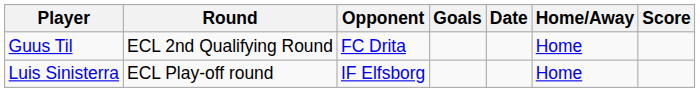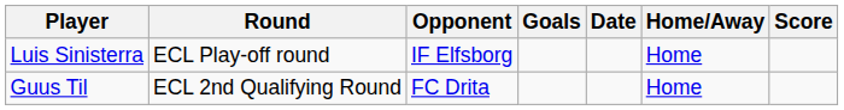 <table class="wikitable" style="text-align: left;">
 <tr>
 <th>Player</th>
 <th>Round</th>
 <th>Opponent</th>
 <th>Goals</th>
 <th>Date</th>
 <th>Home/Away</th>
 <th>Score</th>
 </tr>
 <tr>
+<td> <a href='#'>Luis Sinisterra</a></td>
+<td>ECL Play-off round</td>
+<td> <a href='#'>IF Elfsborg</a></td>
+<td>  </td>
+<td></td>
+<td><a href='#'>Home</a></td>
+<td></td>
+</tr>
+<tr>
 <td> <a href='#'>Guus Til</a></td>
 <td>ECL 2nd Qualifying Round</td>
 <td> <a href='#'>FC Drita</a></td>
 <td>  </td>
 <td></td>
 <td><a href='#'>Home</a></td>
 <td></td>
 </tr>
-<tr>
-<td> <a href='#'>Luis Sinisterra</a></td>
-<td>ECL Play-off round</td>
-<td> <a href='#'>IF Elfsborg</a></td>
-<td>  </td>
-<td></td>
-<td><a href='#'>Home</a></td>
-<td></td>
-</tr>
 </table>
